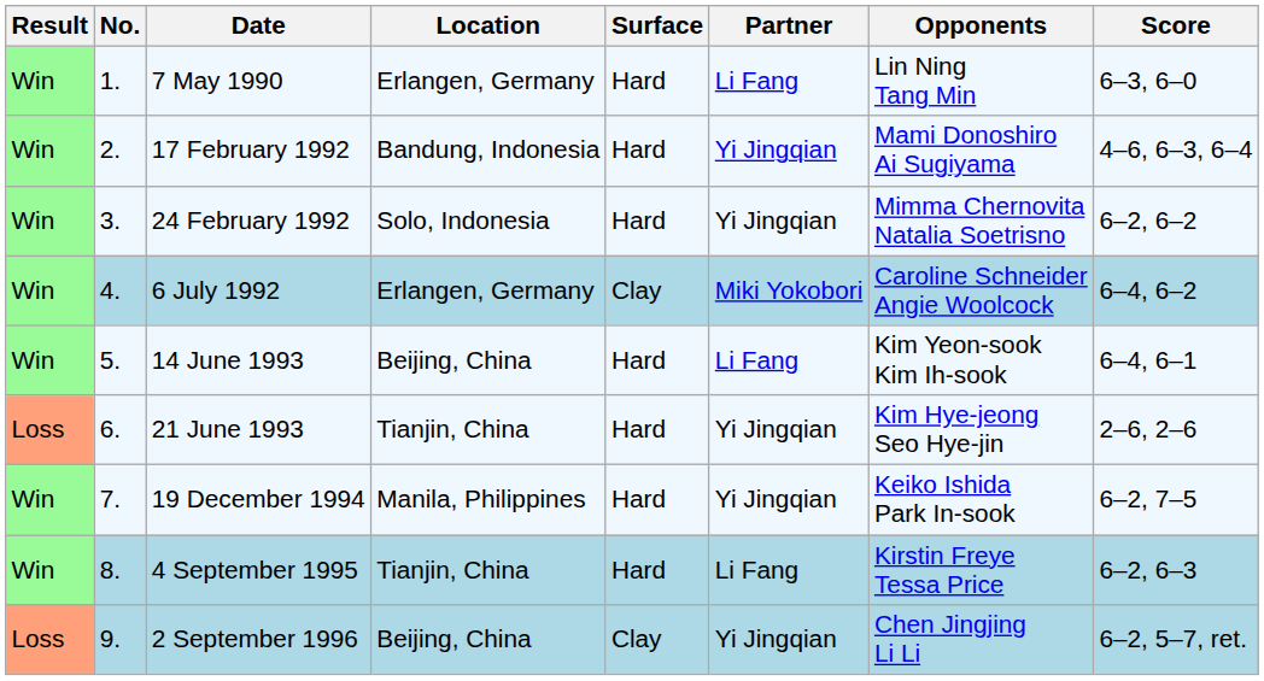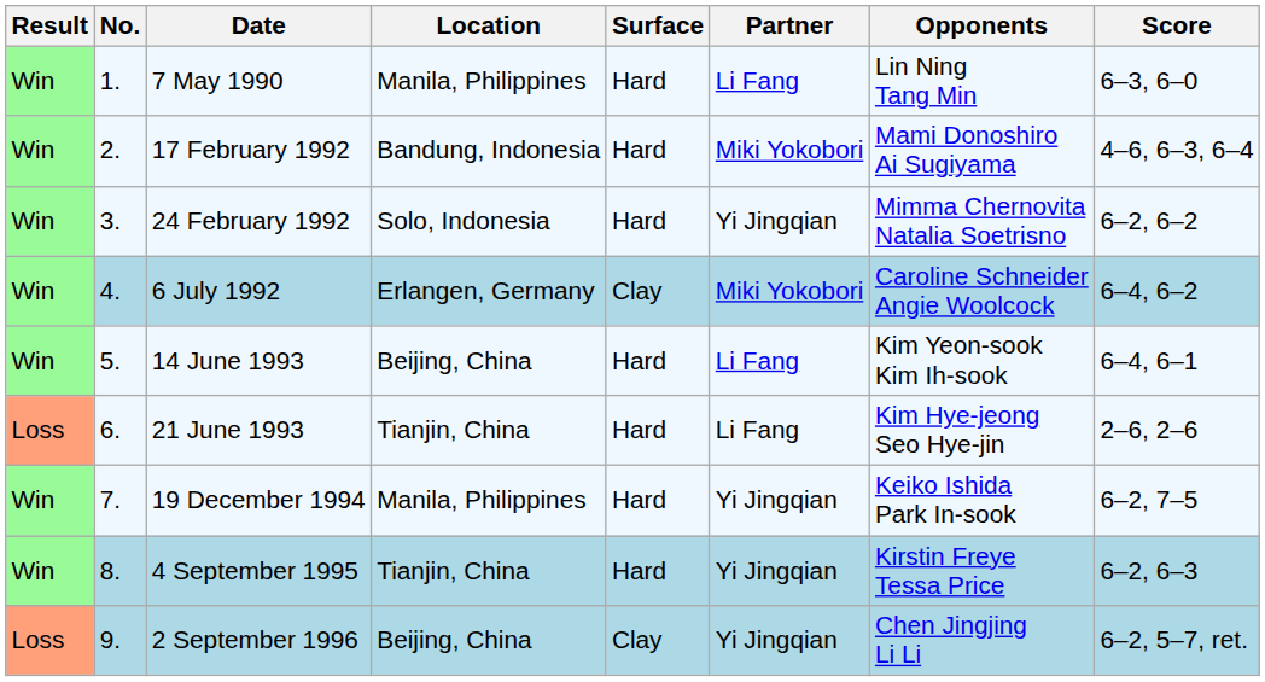 <table class="sortable wikitable" style="font-size:97%;">
 <tr>
 <th>Result</th>
 <th>No.</th>
 <th>Date</th>
 <th>Location</th>
 <th>Surface</th>
 <th>Partner</th>
 <th>Opponents</th>
 <th class="unsortable">Score</th>
 </tr>
 <tr style="background:#f0f8ff;">
 <td style="background:#98fb98;">Win</td>
 <td>1.</td>
 <td>7 May 1990</td>
-<td>Erlangen, Germany</td>
+<td>Manila, Philippines</td>
 <td>Hard</td>
 <td> <a href='#'>Li Fang</a></td>
 <td> Lin Ning <br>  <a href='#'>Tang Min</a></td>
 <td>6–3, 6–0</td>
 </tr>
 <tr style="background:#f0f8ff;">
 <td style="background:#98fb98;">Win</td>
 <td>2.</td>
 <td>17 February 1992</td>
 <td>Bandung, Indonesia</td>
 <td>Hard</td>
-<td> <a href='#'>Yi Jingqian</a></td>
+<td> <a href='#'>Miki Yokobori</a></td>
 <td> <a href='#'>Mami Donoshiro</a> <br>  <a href='#'>Ai Sugiyama</a></td>
 <td>4–6, 6–3, 6–4</td>
 </tr>
 <tr style="background:#f0f8ff;">
 <td style="background:#98fb98;">Win</td>
 <td>3.</td>
 <td>24 February 1992</td>
 <td>Solo, Indonesia</td>
 <td>Hard</td>
 <td> Yi Jingqian</td>
 <td> <a href='#'>Mimma Chernovita</a> <br>  <a href='#'>Natalia Soetrisno</a></td>
 <td>6–2, 6–2</td>
 </tr>
 <tr style="background:lightblue;">
 <td style="background:#98fb98;">Win</td>
 <td>4.</td>
 <td>6 July 1992</td>
 <td>Erlangen, Germany</td>
 <td>Clay</td>
 <td> <a href='#'>Miki Yokobori</a></td>
 <td> <a href='#'>Caroline Schneider</a> <br>  <a href='#'>Angie Woolcock</a></td>
 <td>6–4, 6–2</td>
 </tr>
 <tr style="background:#f0f8ff;">
 <td style="background:#98fb98;">Win</td>
 <td>5.</td>
 <td>14 June 1993</td>
 <td>Beijing, China</td>
 <td>Hard</td>
 <td> <a href='#'>Li Fang</a></td>
 <td> Kim Yeon-sook <br>  Kim Ih-sook</td>
 <td>6–4, 6–1</td>
 </tr>
 <tr style="background:#f0f8ff;">
 <td style="background:#ffa07a;">Loss</td>
 <td>6.</td>
 <td>21 June 1993</td>
 <td>Tianjin, China</td>
 <td>Hard</td>
-<td> Yi Jingqian</td>
+<td> Li Fang</td>
 <td> <a href='#'>Kim Hye-jeong</a> <br>  Seo Hye-jin</td>
 <td>2–6, 2–6</td>
 </tr>
 <tr style="background:#f0f8ff;">
 <td style="background:#98fb98;">Win</td>
 <td>7.</td>
 <td>19 December 1994</td>
 <td>Manila, Philippines</td>
 <td>Hard</td>
 <td> Yi Jingqian</td>
 <td> <a href='#'>Keiko Ishida</a> <br>  Park In-sook</td>
 <td>6–2, 7–5</td>
 </tr>
 <tr style="background:lightblue;">
 <td style="background:#98fb98;">Win</td>
 <td>8.</td>
 <td>4 September 1995</td>
 <td>Tianjin, China</td>
 <td>Hard</td>
-<td> Li Fang</td>
+<td> Yi Jingqian</td>
 <td> <a href='#'>Kirstin Freye</a> <br>  <a href='#'>Tessa Price</a></td>
 <td>6–2, 6–3</td>
 </tr>
 <tr style="background:lightblue;">
 <td style="background:#ffa07a;">Loss</td>
 <td>9.</td>
 <td>2 September 1996</td>
 <td>Beijing, China</td>
 <td>Clay</td>
 <td> Yi Jingqian</td>
 <td> <a href='#'>Chen Jingjing</a> <br>  <a href='#'>Li Li</a></td>
 <td>6–2, 5–7, ret.</td>
 </tr>
 </table>
